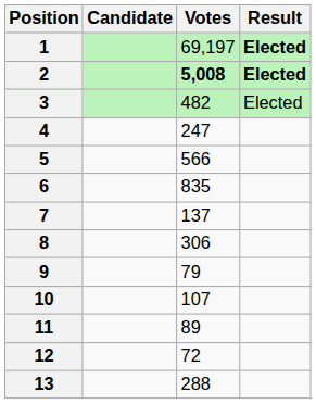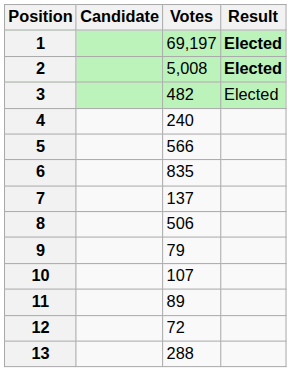 <table class="wikitable sortable col3right">
 <tr>
 <th scope="col">Position</th>
 <th scope="col">Candidate</th>
 <th scope="col">Votes</th>
 <th scope="col">Result</th>
 </tr>
 <tr bgcolor=bbf3bb>
 <th scope="row">1</th>
 <td></td>
 <td>69,197</td>
 <td><strong>Elected</strong></td>
 </tr>
 <tr bgcolor=bbf3bb>
 <th scope="row">2</th>
 <td></td>
-<td><strong>5,008</strong></td>
+<td>5,008</td>
 <td><strong>Elected</strong></td>
 </tr>
 <tr bgcolor=bbf3bb>
 <th scope="row">3</th>
 <td></td>
 <td>482</td>
 <td>Elected</td>
 </tr>
 <tr>
 <th scope="row">4</th>
 <td></td>
-<td>247</td>
+<td>240</td>
 <td></td>
 </tr>
 <tr>
 <th scope="row">5</th>
 <td></td>
 <td>566</td>
 <td></td>
 </tr>
 <tr>
 <th scope="row">6</th>
 <td></td>
 <td>835</td>
 <td></td>
 </tr>
 <tr>
 <th scope="row">7</th>
 <td></td>
 <td>137</td>
 <td></td>
 </tr>
 <tr>
 <th scope="row">8</th>
 <td></td>
-<td>306</td>
+<td>506</td>
 <td></td>
 </tr>
 <tr>
 <th scope="row">9</th>
 <td></td>
 <td>79</td>
 <td></td>
 </tr>
 <tr>
 <th scope="row">10</th>
 <td></td>
 <td>107</td>
 <td></td>
 </tr>
 <tr>
 <th scope="row">11</th>
 <td></td>
 <td>89</td>
 <td></td>
 </tr>
 <tr>
 <th scope="row">12</th>
 <td></td>
 <td>72</td>
 <td></td>
 </tr>
 <tr>
 <th scope="row">13</th>
 <td></td>
 <td>288</td>
 <td></td>
 </tr>
 </table>
